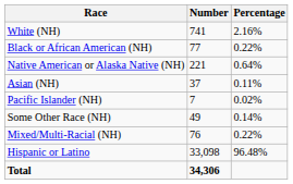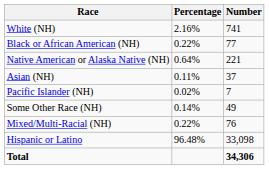 <table class="wikitable">
 <tr>
 <th>Race</th>
+<th>Percentage</th>
 <th>Number</th>
-<th>Percentage</th>
 </tr>
 <tr>
 <td><a href='#'>White</a> (NH)</td>
+<td>2.16%</td>
 <td>741</td>
-<td>2.16%</td>
 </tr>
 <tr>
 <td><a href='#'>Black or African American</a> (NH)</td>
+<td>0.22%</td>
 <td>77</td>
-<td>0.22%</td>
 </tr>
 <tr>
 <td><a href='#'>Native American</a> or <a href='#'>Alaska Native</a> (NH)</td>
+<td>0.64%</td>
 <td>221</td>
-<td>0.64%</td>
 </tr>
 <tr>
 <td><a href='#'>Asian</a> (NH)</td>
+<td>0.11%</td>
 <td>37</td>
-<td>0.11%</td>
 </tr>
 <tr>
 <td><a href='#'>Pacific Islander</a> (NH)</td>
+<td>0.02%</td>
 <td>7</td>
-<td>0.02%</td>
 </tr>
 <tr>
 <td>Some Other Race (NH)</td>
+<td>0.14%</td>
 <td>49</td>
-<td>0.14%</td>
 </tr>
 <tr>
 <td><a href='#'>Mixed/Multi-Racial</a> (NH)</td>
+<td>0.22%</td>
 <td>76</td>
-<td>0.22%</td>
 </tr>
 <tr>
 <td><a href='#'>Hispanic or Latino</a></td>
+<td>96.48%</td>
 <td>33,098</td>
-<td>96.48%</td>
 </tr>
 <tr>
 <td><strong>Total</strong></td>
+<td></td>
 <td><strong>34,306</strong></td>
-<td></td>
 </tr>
 </table>
